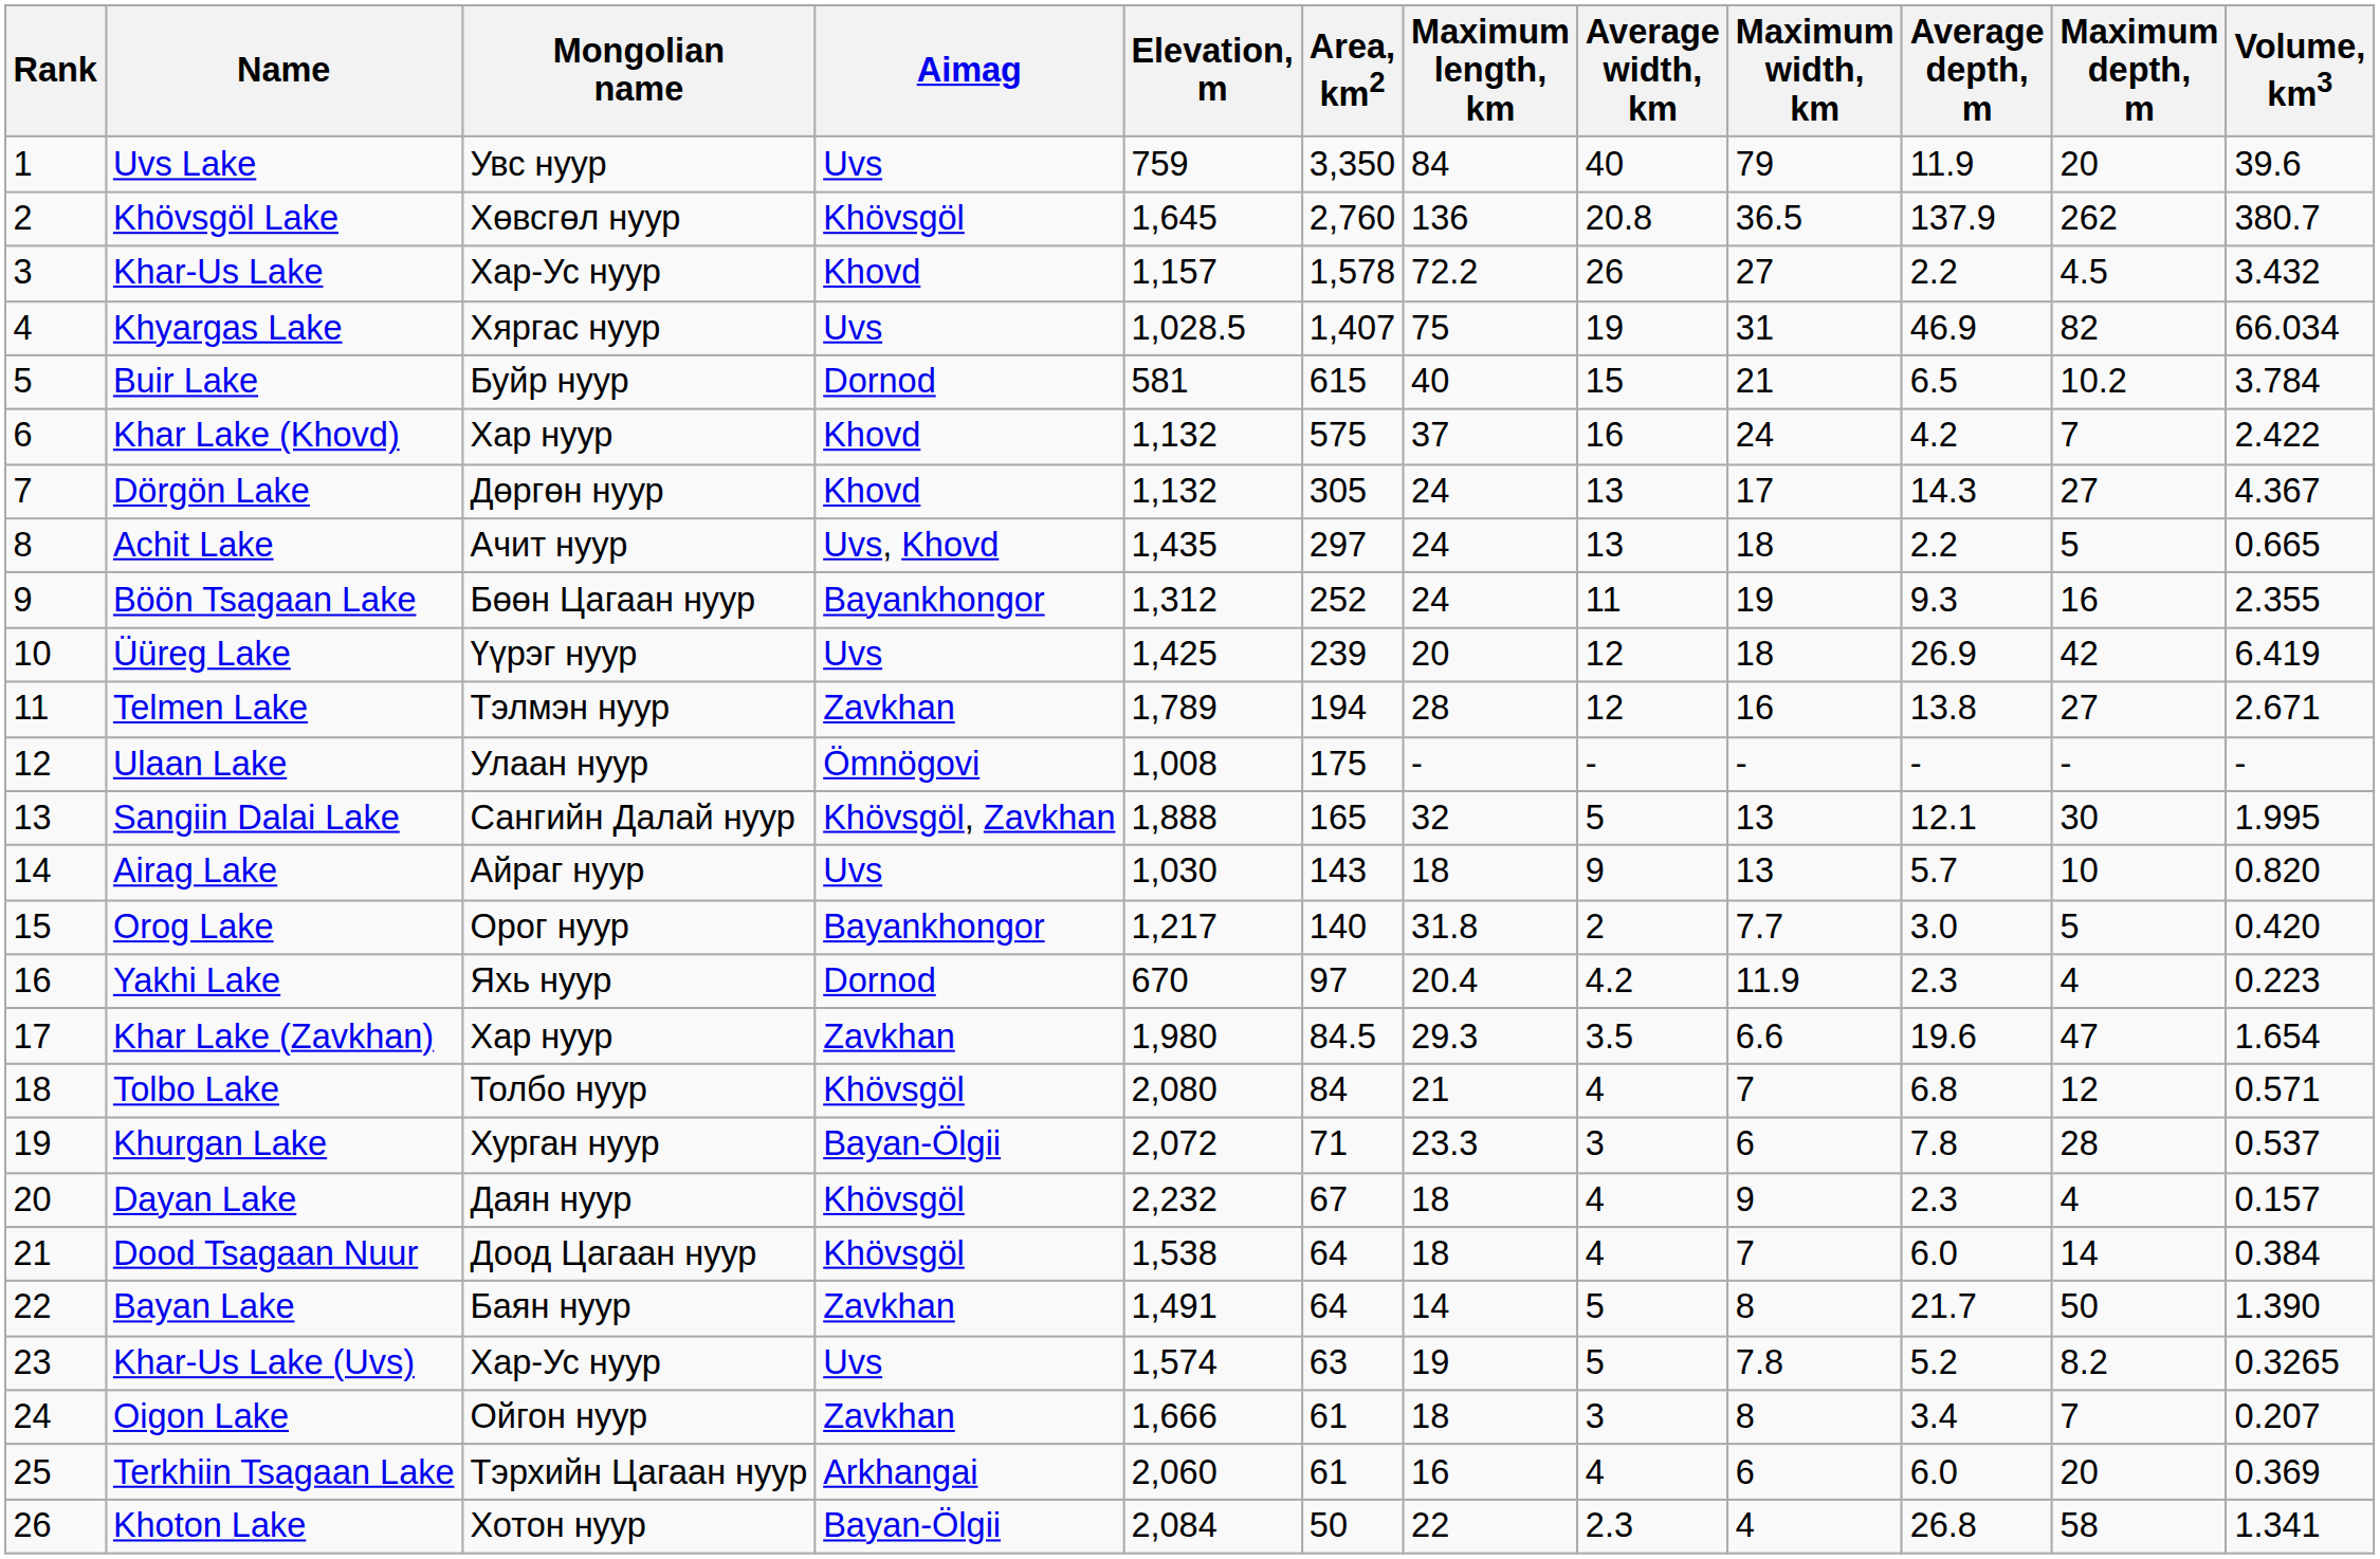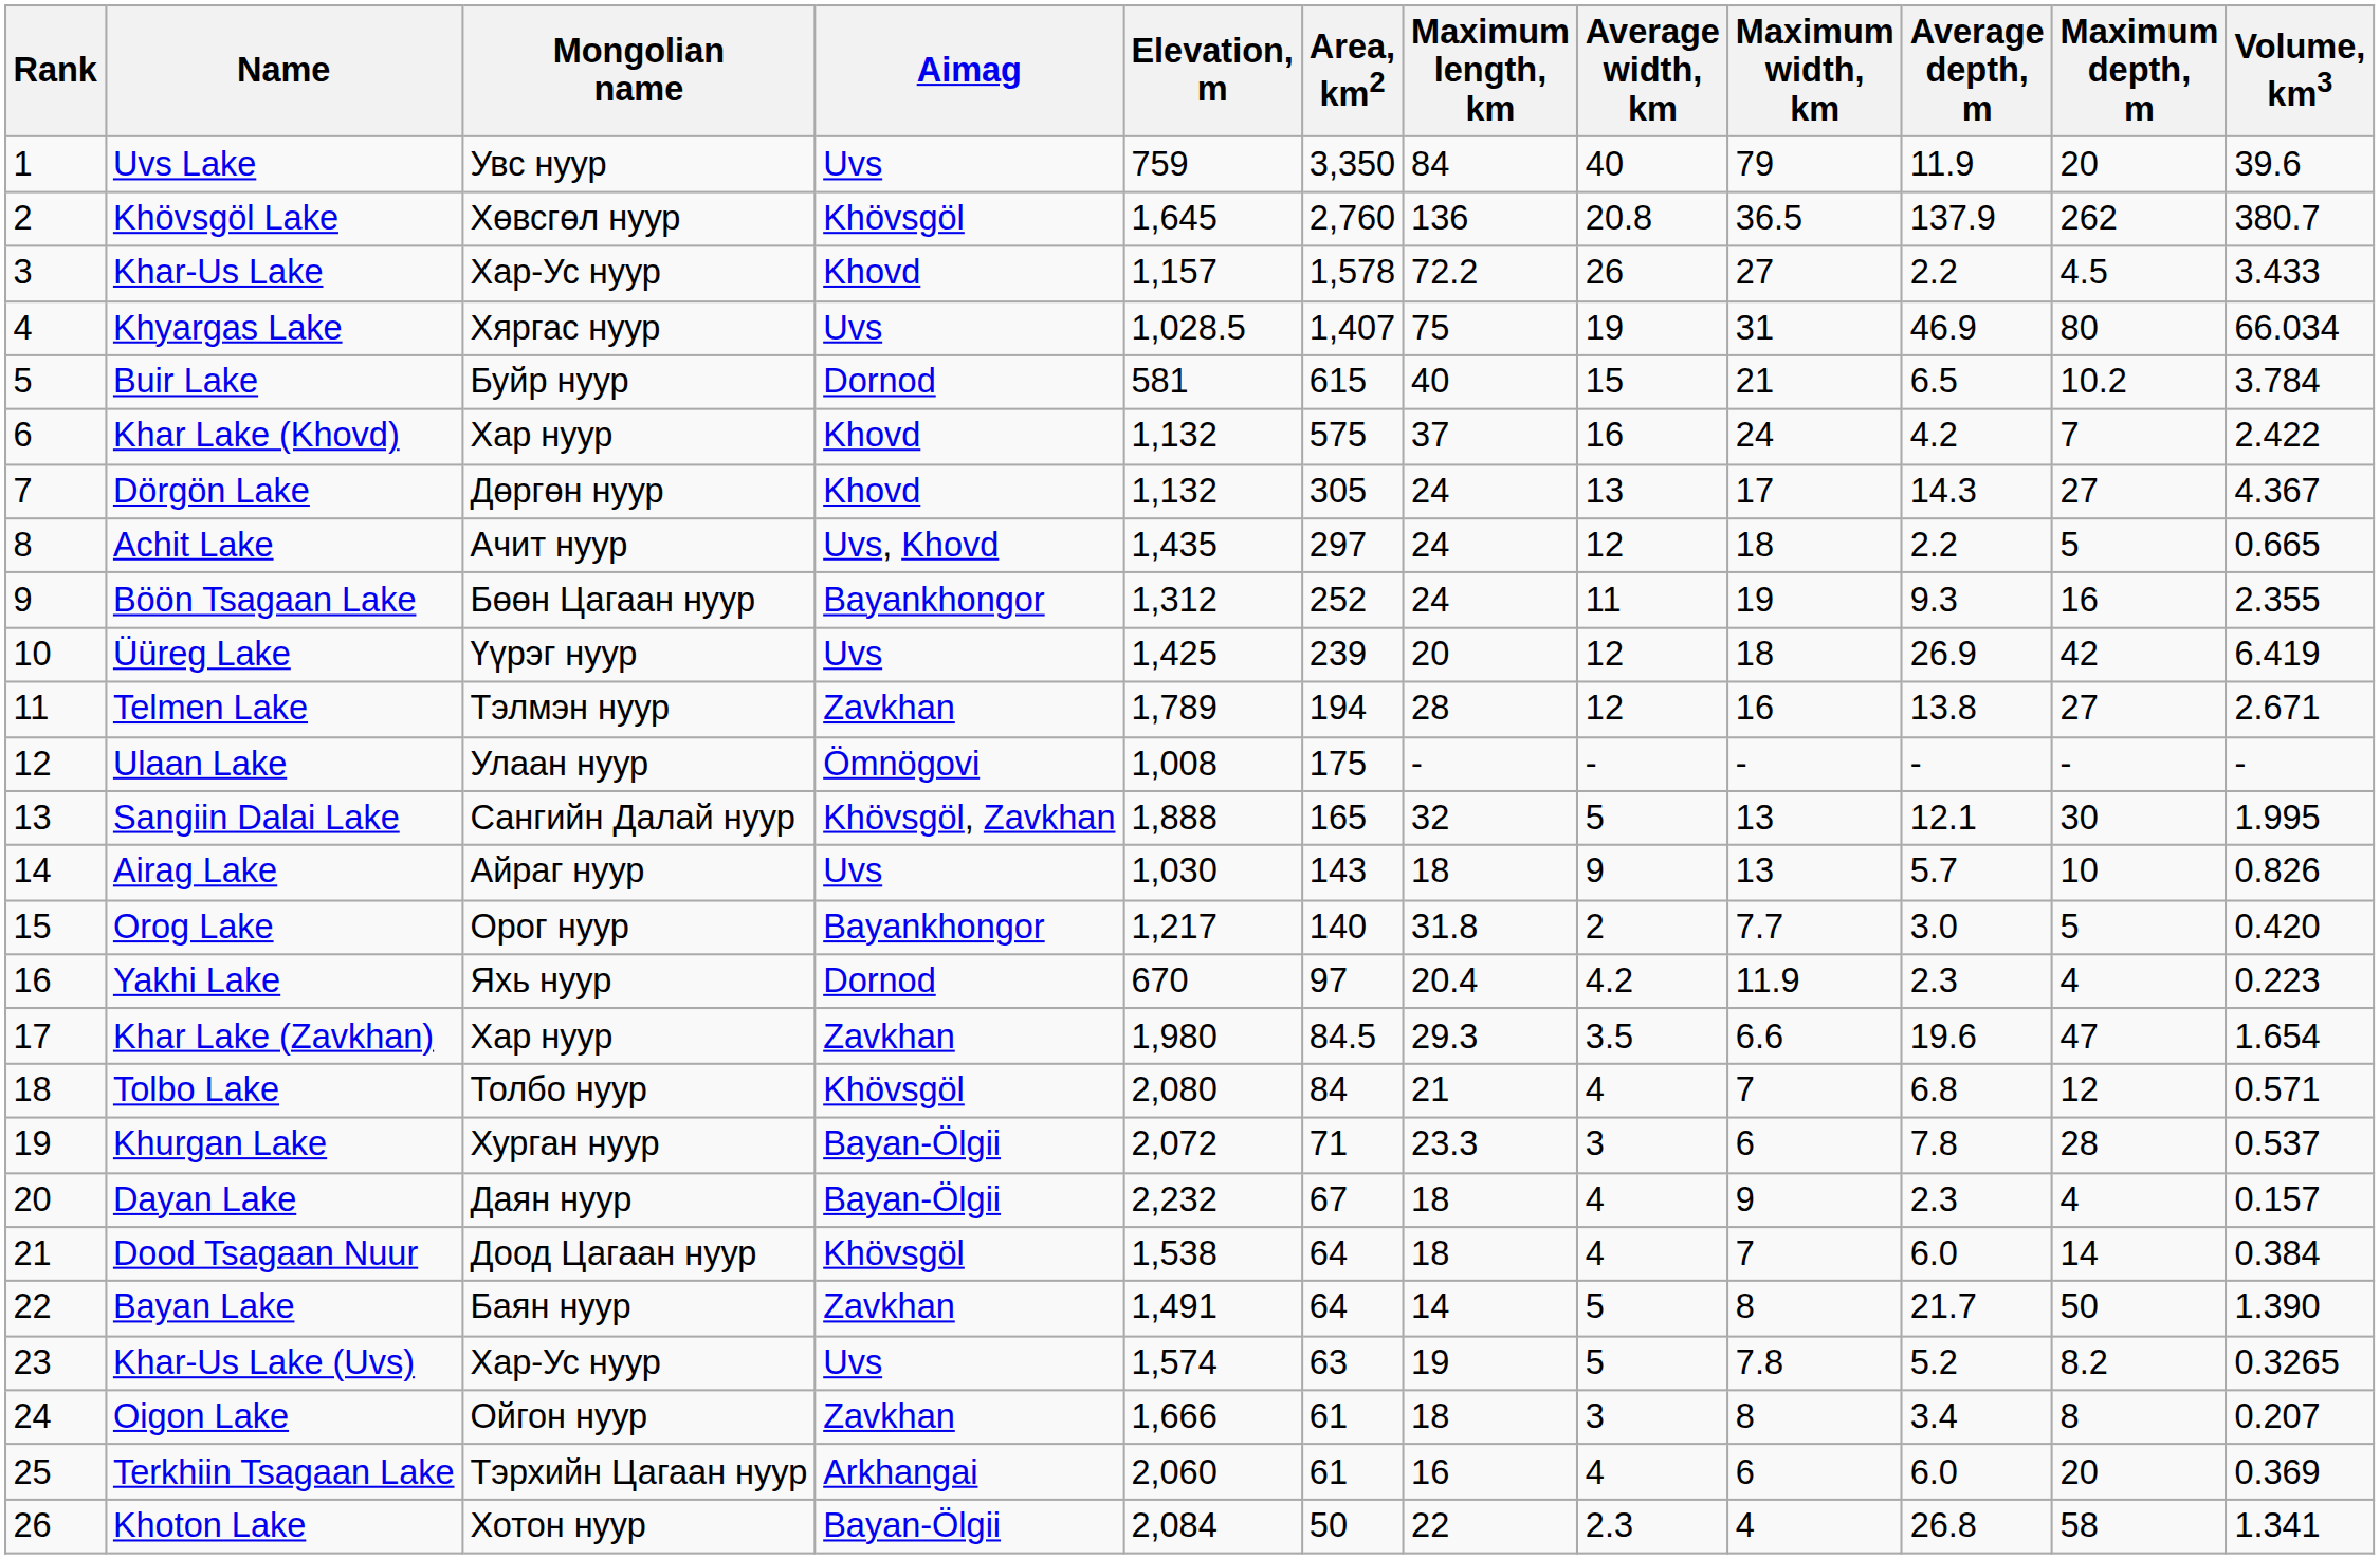 <table class="wikitable sortable">
 <tr>
 <th>Rank</th>
 <th>Name</th>
 <th>Mongolian<br>name</th>
 <th><a href='#'>Aimag</a></th>
 <th>Elevation,<br>m</th>
 <th>Area,<br>km<sup>2</sup></th>
 <th>Maximum<br>length,<br>km</th>
 <th>Average<br>width,<br>km</th>
 <th>Maximum<br>width,<br>km</th>
 <th>Average<br>depth,<br>m</th>
 <th>Maximum<br>depth,<br>m</th>
 <th>Volume,<br>km<sup>3</sup></th>
 </tr>
 <tr>
 <td>1</td>
 <td><a href='#'>Uvs Lake</a></td>
 <td>Увс нуур</td>
 <td><a href='#'>Uvs</a></td>
 <td>759</td>
 <td>3,350</td>
 <td>84</td>
 <td>40</td>
 <td>79</td>
 <td>11.9</td>
 <td>20</td>
 <td>39.6</td>
 </tr>
 <tr>
 <td>2</td>
 <td><a href='#'>Khövsgöl Lake</a></td>
 <td>Хөвсгөл нуур</td>
 <td><a href='#'>Khövsgöl</a></td>
 <td>1,645</td>
 <td>2,760</td>
 <td>136</td>
 <td>20.8</td>
 <td>36.5</td>
 <td>137.9</td>
 <td>262</td>
 <td>380.7</td>
 </tr>
 <tr>
 <td>3</td>
 <td><a href='#'>Khar-Us Lake</a></td>
 <td>Хар-Ус нуур</td>
 <td><a href='#'>Khovd</a></td>
 <td>1,157</td>
 <td>1,578</td>
 <td>72.2</td>
 <td>26</td>
 <td>27</td>
 <td>2.2</td>
 <td>4.5</td>
-<td>3.432</td>
+<td>3.433</td>
 </tr>
 <tr>
 <td>4</td>
 <td><a href='#'>Khyargas Lake</a></td>
 <td>Хяргас нуур</td>
 <td><a href='#'>Uvs</a></td>
 <td>1,028.5</td>
 <td>1,407</td>
 <td>75</td>
 <td>19</td>
 <td>31</td>
 <td>46.9</td>
-<td>82</td>
+<td>80</td>
 <td>66.034</td>
 </tr>
 <tr>
 <td>5</td>
 <td><a href='#'>Buir Lake</a></td>
 <td>Буйр нуур</td>
 <td><a href='#'>Dornod</a></td>
 <td>581</td>
 <td>615</td>
 <td>40</td>
 <td>15</td>
 <td>21</td>
 <td>6.5</td>
 <td>10.2</td>
 <td>3.784</td>
 </tr>
 <tr>
 <td>6</td>
 <td><a href='#'>Khar Lake (Khovd)</a></td>
 <td>Хар нуур</td>
 <td><a href='#'>Khovd</a></td>
 <td>1,132</td>
 <td>575</td>
 <td>37</td>
 <td>16</td>
 <td>24</td>
 <td>4.2</td>
 <td>7</td>
 <td>2.422</td>
 </tr>
 <tr>
 <td>7</td>
 <td><a href='#'>Dörgön Lake</a></td>
 <td>Дөргөн нуур</td>
 <td><a href='#'>Khovd</a></td>
 <td>1,132</td>
 <td>305</td>
 <td>24</td>
 <td>13</td>
 <td>17</td>
 <td>14.3</td>
 <td>27</td>
 <td>4.367</td>
 </tr>
 <tr>
 <td>8</td>
 <td><a href='#'>Achit Lake</a></td>
 <td>Ачит нуур</td>
 <td><a href='#'>Uvs</a>, <a href='#'>Khovd</a></td>
 <td>1,435</td>
 <td>297</td>
 <td>24</td>
-<td>13</td>
+<td>12</td>
 <td>18</td>
 <td>2.2</td>
 <td>5</td>
 <td>0.665</td>
 </tr>
 <tr>
 <td>9</td>
 <td><a href='#'>Böön Tsagaan Lake</a></td>
 <td>Бөөн Цагаан нуур</td>
 <td><a href='#'>Bayankhongor</a></td>
 <td>1,312</td>
 <td>252</td>
 <td>24</td>
 <td>11</td>
 <td>19</td>
 <td>9.3</td>
 <td>16</td>
 <td>2.355</td>
 </tr>
 <tr>
 <td>10</td>
 <td><a href='#'>Üüreg Lake</a></td>
 <td>Үүрэг нуур</td>
 <td><a href='#'>Uvs</a></td>
 <td>1,425</td>
 <td>239</td>
 <td>20</td>
 <td>12</td>
 <td>18</td>
 <td>26.9</td>
 <td>42</td>
 <td>6.419</td>
 </tr>
 <tr>
 <td>11</td>
 <td><a href='#'>Telmen Lake</a></td>
 <td>Тэлмэн нуур</td>
 <td><a href='#'>Zavkhan</a></td>
 <td>1,789</td>
 <td>194</td>
 <td>28</td>
 <td>12</td>
 <td>16</td>
 <td>13.8</td>
 <td>27</td>
 <td>2.671</td>
 </tr>
 <tr>
 <td>12</td>
 <td><a href='#'>Ulaan Lake</a></td>
 <td>Улаан нуур</td>
 <td><a href='#'>Ömnögovi</a></td>
 <td>1,008</td>
 <td>175</td>
 <td>-</td>
 <td>-</td>
 <td>-</td>
 <td>-</td>
 <td>-</td>
 <td>-</td>
 </tr>
 <tr>
 <td>13</td>
 <td><a href='#'>Sangiin Dalai Lake</a></td>
 <td>Сангийн Далай нуур</td>
 <td><a href='#'>Khövsgöl</a>, <a href='#'>Zavkhan</a></td>
 <td>1,888</td>
 <td>165</td>
 <td>32</td>
 <td>5</td>
 <td>13</td>
 <td>12.1</td>
 <td>30</td>
 <td>1.995</td>
 </tr>
 <tr>
 <td>14</td>
 <td><a href='#'>Airag Lake</a></td>
 <td>Айраг нуур</td>
 <td><a href='#'>Uvs</a></td>
 <td>1,030</td>
 <td>143</td>
 <td>18</td>
 <td>9</td>
 <td>13</td>
 <td>5.7</td>
 <td>10</td>
-<td>0.820</td>
+<td>0.826</td>
 </tr>
 <tr>
 <td>15</td>
 <td><a href='#'>Orog Lake</a></td>
 <td>Орог нуур</td>
 <td><a href='#'>Bayankhongor</a></td>
 <td>1,217</td>
 <td>140</td>
 <td>31.8</td>
 <td>2</td>
 <td>7.7</td>
 <td>3.0</td>
 <td>5</td>
 <td>0.420</td>
 </tr>
 <tr>
 <td>16</td>
 <td><a href='#'>Yakhi Lake</a></td>
 <td>Яхь нуур</td>
 <td><a href='#'>Dornod</a></td>
 <td>670</td>
 <td>97</td>
 <td>20.4</td>
 <td>4.2</td>
 <td>11.9</td>
 <td>2.3</td>
 <td>4</td>
 <td>0.223</td>
 </tr>
 <tr>
 <td>17</td>
 <td><a href='#'>Khar Lake (Zavkhan)</a></td>
 <td>Хар нуур</td>
 <td><a href='#'>Zavkhan</a></td>
 <td>1,980</td>
 <td>84.5</td>
 <td>29.3</td>
 <td>3.5</td>
 <td>6.6</td>
 <td>19.6</td>
 <td>47</td>
 <td>1.654</td>
 </tr>
 <tr>
 <td>18</td>
 <td><a href='#'>Tolbo Lake</a></td>
 <td>Толбо нуур</td>
 <td><a href='#'>Khövsgöl</a></td>
 <td>2,080</td>
 <td>84</td>
 <td>21</td>
 <td>4</td>
 <td>7</td>
 <td>6.8</td>
 <td>12</td>
 <td>0.571</td>
 </tr>
 <tr>
 <td>19</td>
 <td><a href='#'>Khurgan Lake</a></td>
 <td>Хурган нуур</td>
 <td><a href='#'>Bayan-Ölgii</a></td>
 <td>2,072</td>
 <td>71</td>
 <td>23.3</td>
 <td>3</td>
 <td>6</td>
 <td>7.8</td>
 <td>28</td>
 <td>0.537</td>
 </tr>
 <tr>
 <td>20</td>
 <td><a href='#'>Dayan Lake</a></td>
 <td>Даян нуур</td>
-<td><a href='#'>Khövsgöl</a></td>
+<td><a href='#'>Bayan-Ölgii</a></td>
 <td>2,232</td>
 <td>67</td>
 <td>18</td>
 <td>4</td>
 <td>9</td>
 <td>2.3</td>
 <td>4</td>
 <td>0.157</td>
 </tr>
 <tr>
 <td>21</td>
 <td><a href='#'>Dood Tsagaan Nuur</a></td>
 <td>Доод Цагаан нуур</td>
 <td><a href='#'>Khövsgöl</a></td>
 <td>1,538</td>
 <td>64</td>
 <td>18</td>
 <td>4</td>
 <td>7</td>
 <td>6.0</td>
 <td>14</td>
 <td>0.384</td>
 </tr>
 <tr>
 <td>22</td>
 <td><a href='#'>Bayan Lake</a></td>
 <td>Баян нуур</td>
 <td><a href='#'>Zavkhan</a></td>
 <td>1,491</td>
 <td>64</td>
 <td>14</td>
 <td>5</td>
 <td>8</td>
 <td>21.7</td>
 <td>50</td>
 <td>1.390</td>
 </tr>
 <tr>
 <td>23</td>
 <td><a href='#'>Khar-Us Lake (Uvs)</a></td>
 <td>Хар-Ус нуур</td>
 <td><a href='#'>Uvs</a></td>
 <td>1,574</td>
 <td>63</td>
 <td>19</td>
 <td>5</td>
 <td>7.8</td>
 <td>5.2</td>
 <td>8.2</td>
 <td>0.3265</td>
 </tr>
 <tr>
 <td>24</td>
 <td><a href='#'>Oigon Lake</a></td>
 <td>Ойгон нуур</td>
 <td><a href='#'>Zavkhan</a></td>
 <td>1,666</td>
 <td>61</td>
 <td>18</td>
 <td>3</td>
 <td>8</td>
 <td>3.4</td>
-<td>7</td>
+<td>8</td>
 <td>0.207</td>
 </tr>
 <tr>
 <td>25</td>
 <td><a href='#'>Terkhiin Tsagaan Lake</a></td>
 <td>Тэрхийн Цагаан нуур</td>
 <td><a href='#'>Arkhangai</a></td>
 <td>2,060</td>
 <td>61</td>
 <td>16</td>
 <td>4</td>
 <td>6</td>
 <td>6.0</td>
 <td>20</td>
 <td>0.369</td>
 </tr>
 <tr>
 <td>26</td>
 <td><a href='#'>Khoton Lake</a></td>
 <td>Хотон нуур</td>
 <td><a href='#'>Bayan-Ölgii</a></td>
 <td>2,084</td>
 <td>50</td>
 <td>22</td>
 <td>2.3</td>
 <td>4</td>
 <td>26.8</td>
 <td>58</td>
 <td>1.341</td>
 </tr>
 </table>
